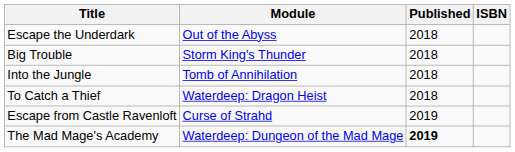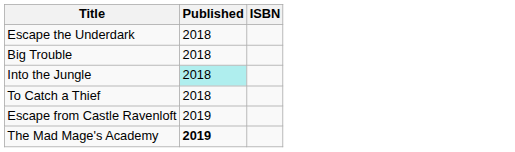 <table class="sortable wikitable">
 <tr>
 <th>Title</th>
-<th>Module</th>
 <th>Published</th>
 <th>ISBN</th>
 </tr>
 <tr>
 <td>Escape the Underdark</td>
-<td><a href='#'>Out of the Abyss</a></td>
 <td>2018</td>
 <td></td>
 </tr>
 <tr>
 <td>Big Trouble</td>
-<td><a href='#'>Storm King's Thunder</a></td>
 <td>2018</td>
 <td></td>
 </tr>
 <tr>
 <td>Into the Jungle</td>
-<td><a href='#'>Tomb of Annihilation</a></td>
-<td>2018</td>
+<td style="background: paleturquoise;">2018</td>
 <td></td>
 </tr>
 <tr>
 <td>To Catch a Thief</td>
-<td><a href='#'>Waterdeep: Dragon Heist</a></td>
 <td>2018</td>
 <td></td>
 </tr>
 <tr>
 <td>Escape from Castle Ravenloft</td>
-<td><a href='#'>Curse of Strahd</a></td>
 <td>2019</td>
 <td></td>
 </tr>
 <tr>
 <td>The Mad Mage's Academy</td>
-<td><a href='#'>Waterdeep: Dungeon of the Mad Mage</a></td>
 <td><strong>2019</strong></td>
 <td></td>
 </tr>
 </table>
